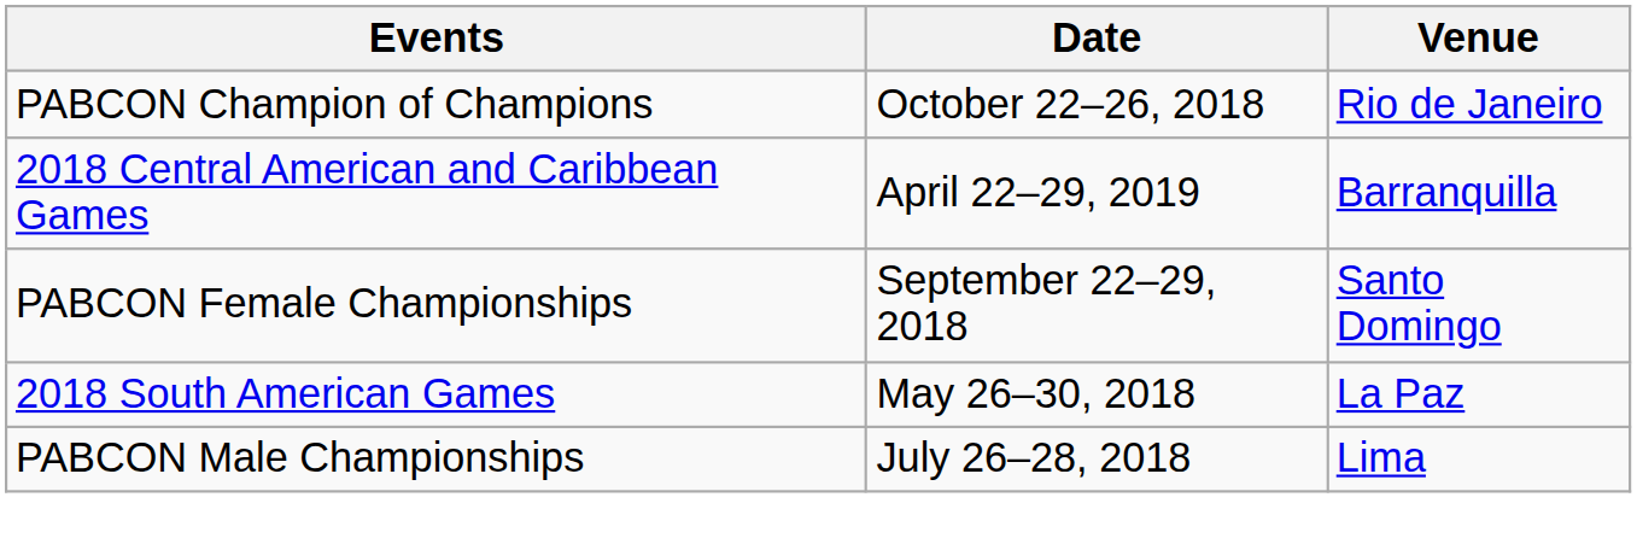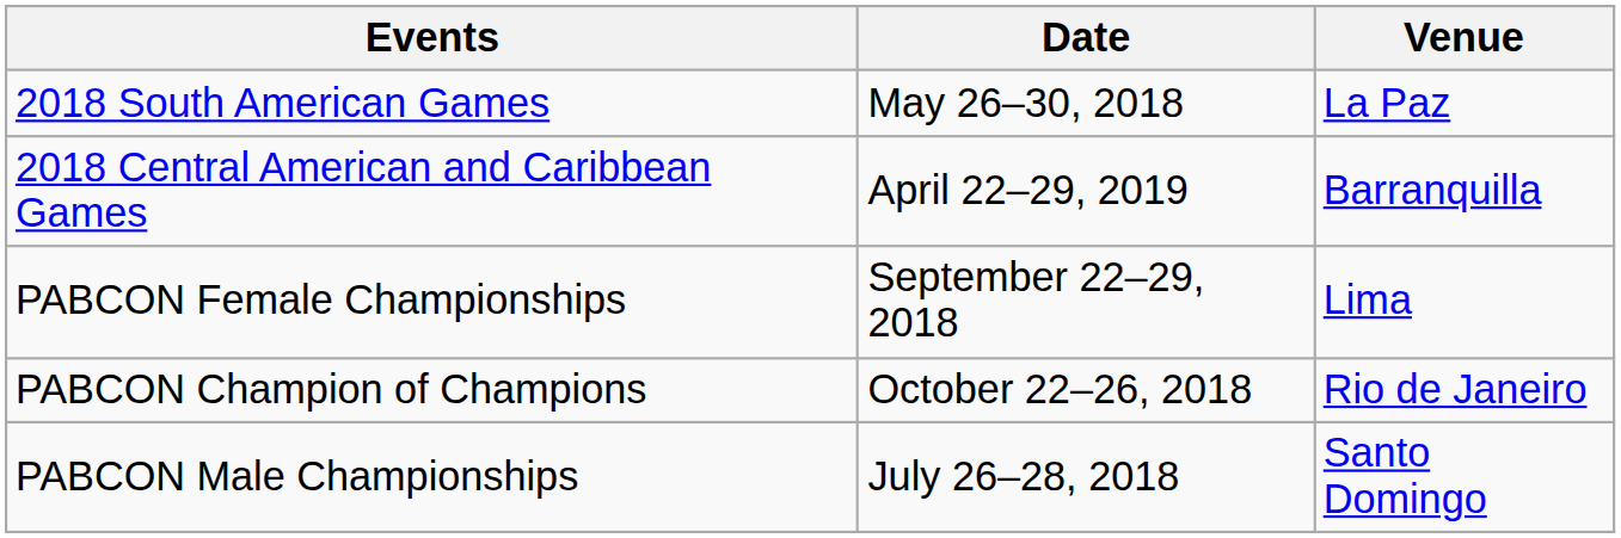 <table class="wikitable" width=630>
 <tr>
 <th>Events</th>
 <th>Date</th>
 <th>Venue</th>
 </tr>
 <tr>
-<td>PABCON Champion of Champions</td>
-<td>October 22–26, 2018</td>
-<td> <a href='#'>Rio de Janeiro</a></td>
+<td><a href='#'>2018 South American Games</a></td>
+<td>May 26–30, 2018</td>
+<td> <a href='#'>La Paz</a></td>
 </tr>
 <tr>
 <td><a href='#'>2018 Central American and Caribbean Games</a></td>
 <td>April 22–29, 2019</td>
 <td> <a href='#'>Barranquilla</a></td>
 </tr>
 <tr>
 <td>PABCON Female Championships</td>
 <td>September 22–29, 2018</td>
-<td> <a href='#'>Santo Domingo</a></td>
+<td> <a href='#'>Lima</a></td>
 </tr>
 <tr>
-<td><a href='#'>2018 South American Games</a></td>
-<td>May 26–30, 2018</td>
-<td> <a href='#'>La Paz</a></td>
+<td>PABCON Champion of Champions</td>
+<td>October 22–26, 2018</td>
+<td> <a href='#'>Rio de Janeiro</a></td>
 </tr>
 <tr>
 <td>PABCON Male Championships</td>
 <td>July 26–28, 2018</td>
-<td> <a href='#'>Lima</a></td>
+<td> <a href='#'>Santo Domingo</a></td>
 </tr>
 </table>
